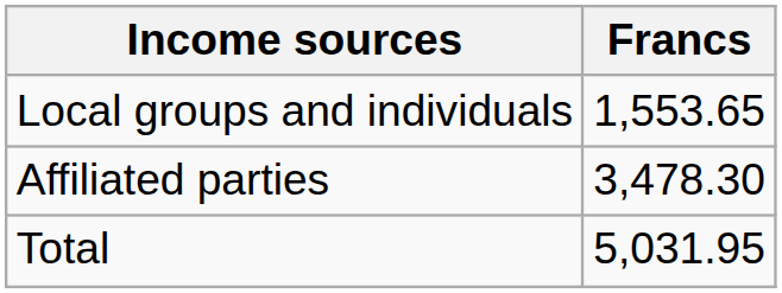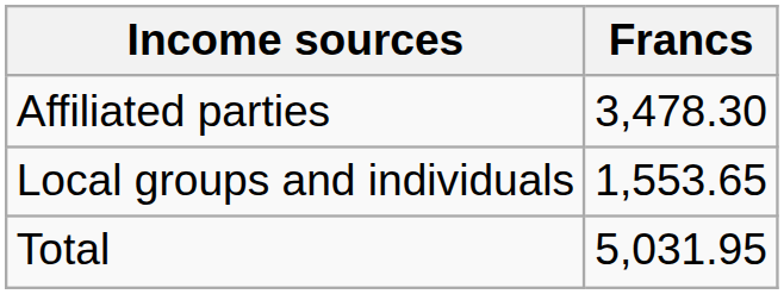 <table class="wikitable">
 <tr>
 <th>Income sources</th>
 <th>Francs</th>
 </tr>
 <tr>
+<td>Affiliated parties</td>
+<td>3,478.30</td>
+</tr>
+<tr>
 <td>Local groups and individuals</td>
 <td>1,553.65</td>
-</tr>
-<tr>
-<td>Affiliated parties</td>
-<td>3,478.30</td>
 </tr>
 <tr>
 <td>Total</td>
 <td>5,031.95</td>
 </tr>
 </table>
